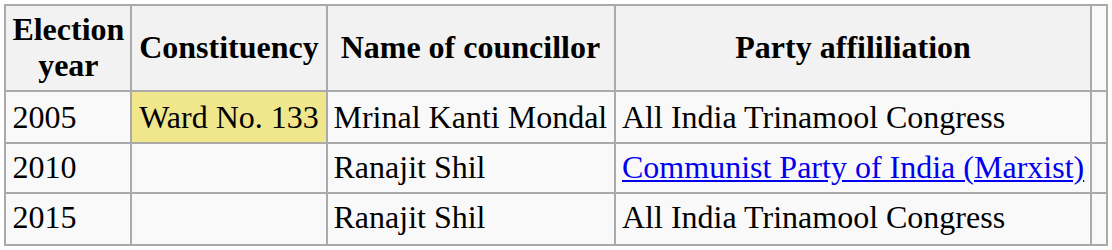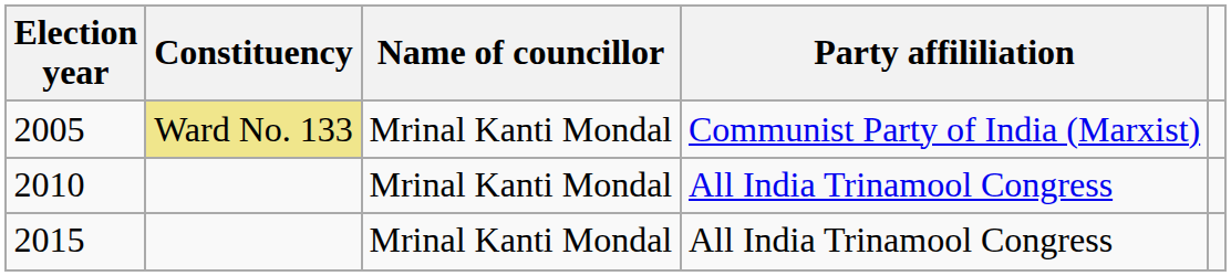 <table class="wikitable"ìÍĦĤĠčw>
 <tr>
 <th>Election<br> year</th>
 <th>Constituency</th>
 <th>Name of councillor</th>
 <th>Party affililiation</th>
 </tr>
 <tr>
 <td>2005</td>
 <td style="background: khaki;">Ward No. 133</td>
 <td>Mrinal Kanti Mondal</td>
-<td>All India Trinamool Congress</td>
+<td><a href='#'>Communist Party of India (Marxist)</a></td>
 <td></td>
 </tr>
 <tr>
 <td>2010</td>
 <td></td>
-<td>Ranajit Shil</td>
-<td><a href='#'>Communist Party of India (Marxist)</a></td>
+<td>Mrinal Kanti Mondal</td>
+<td><a href='#'>All India Trinamool Congress</a></td>
 <td></td>
 </tr>
 <tr>
 <td>2015</td>
 <td></td>
-<td>Ranajit Shil</td>
+<td>Mrinal Kanti Mondal</td>
 <td>All India Trinamool Congress</td>
 <td></td>
 </tr>
 </table>
